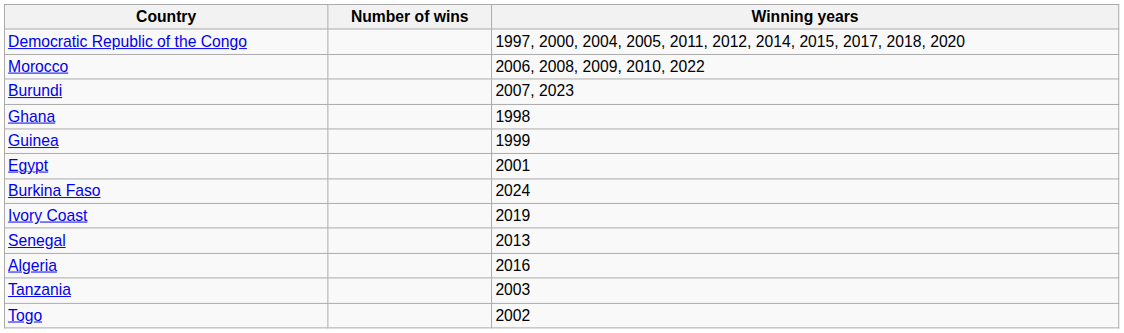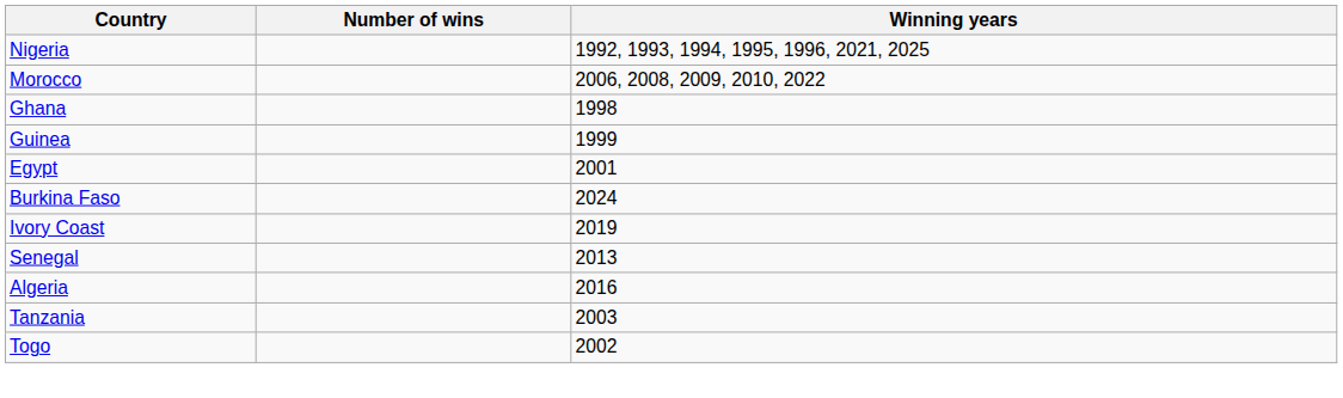 <table class="wikitable sortable"  style="width:90%">
 <tr>
 <th>Country</th>
 <th>Number of wins</th>
 <th class="unsortable">Winning years</th>
 </tr>
 <tr>
-<td> <a href='#'>Democratic Republic of the Congo</a></td>
+<td> <a href='#'>Nigeria</a></td>
 <td></td>
-<td>1997, 2000, 2004, 2005, 2011, 2012, 2014, 2015, 2017, 2018, 2020</td>
+<td>1992, 1993, 1994, 1995, 1996, 2021, 2025</td>
 </tr>
 <tr>
 <td> <a href='#'>Morocco</a></td>
 <td></td>
 <td>2006, 2008, 2009, 2010, 2022</td>
-</tr>
-<tr>
-<td> <a href='#'>Burundi</a></td>
-<td></td>
-<td>2007, 2023</td>
 </tr>
 <tr>
 <td> <a href='#'>Ghana</a></td>
 <td></td>
 <td>1998</td>
 </tr>
 <tr>
 <td> <a href='#'>Guinea</a></td>
 <td></td>
 <td>1999</td>
 </tr>
 <tr>
 <td> <a href='#'>Egypt</a></td>
 <td></td>
 <td>2001</td>
 </tr>
 <tr>
 <td> <a href='#'>Burkina Faso</a></td>
 <td></td>
 <td>2024</td>
 </tr>
 <tr>
 <td> <a href='#'>Ivory Coast</a></td>
 <td></td>
 <td>2019</td>
 </tr>
 <tr>
 <td> <a href='#'>Senegal</a></td>
 <td></td>
 <td>2013</td>
 </tr>
 <tr>
 <td> <a href='#'>Algeria</a></td>
 <td></td>
 <td>2016</td>
 </tr>
 <tr>
 <td> <a href='#'>Tanzania</a></td>
 <td></td>
 <td>2003</td>
 </tr>
 <tr>
 <td> <a href='#'>Togo</a></td>
 <td></td>
 <td>2002</td>
 </tr>
 </table>
